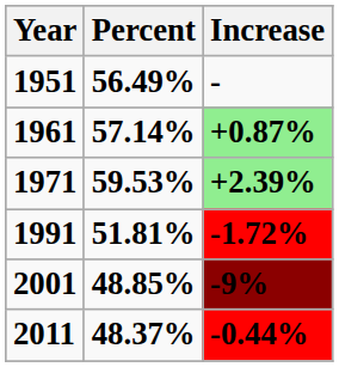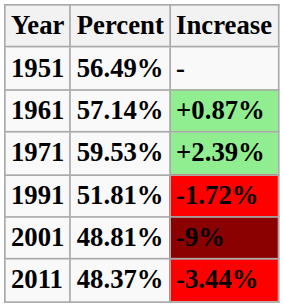 <table class="wikitable">
 <tr>
 <th><strong>Year</strong></th>
 <th><strong>Percent</strong></th>
 <th><strong>Increase</strong></th>
 </tr>
 <tr>
 <td><strong>1951</strong></td>
 <td><strong>56.49%</strong></td>
 <td><strong>-</strong></td>
 </tr>
 <tr>
 <td><strong>1961</strong></td>
 <td><strong>57.14%</strong></td>
 <td style="background: lightgreen"><strong>+0.87%</strong></td>
 </tr>
 <tr>
 <td><strong>1971</strong></td>
 <td><strong>59.53%</strong></td>
 <td style="background: lightgreen"><strong>+2.39%</strong></td>
 </tr>
 <tr>
 <td><strong>1991</strong></td>
 <td><strong>51.81%</strong></td>
 <td style="background: Red"><strong>-1.72%</strong></td>
 </tr>
 <tr>
 <td><strong>2001</strong></td>
-<td><strong>48.85%</strong></td>
+<td><strong>48.81%</strong></td>
 <td style="background: Darkred"><strong>-9%</strong></td>
 </tr>
 <tr>
 <td><strong>2011</strong></td>
 <td><strong>48.37%</strong></td>
-<td style="background: Red"><strong>-0.44%</strong></td>
+<td style="background: Red"><strong>-3.44%</strong></td>
 </tr>
 </table>
